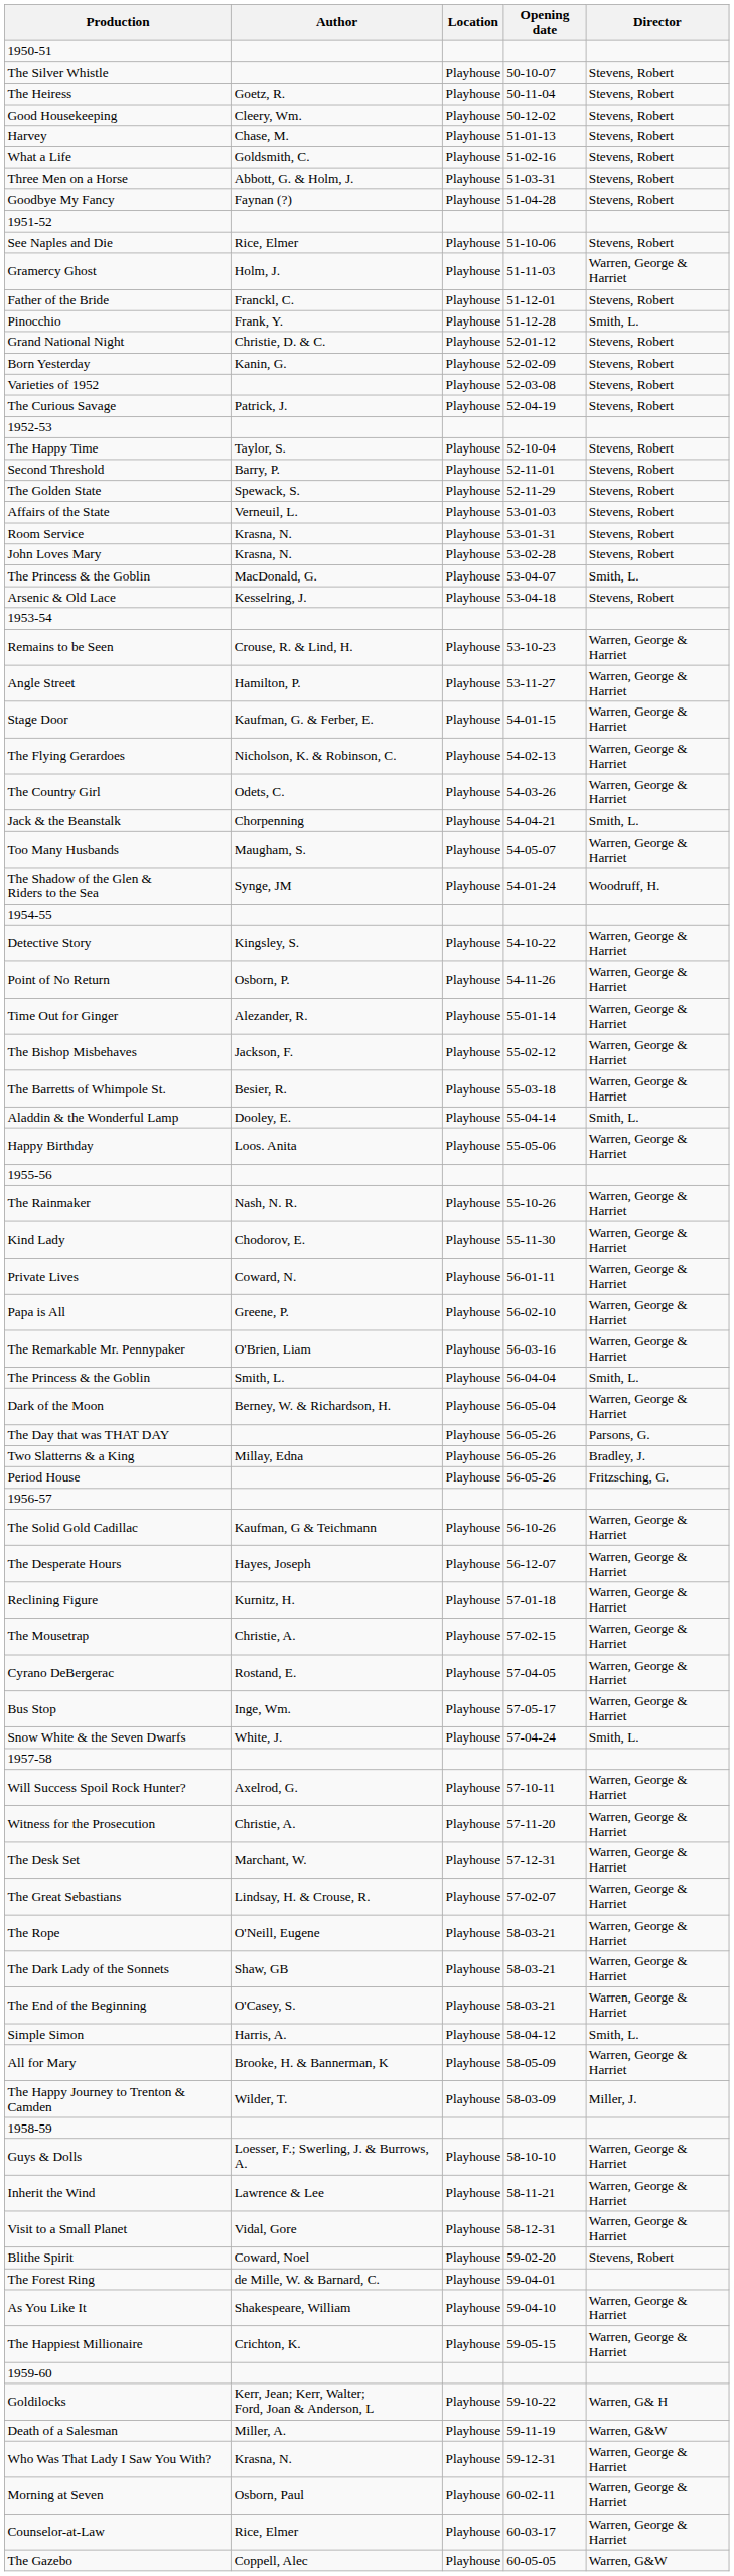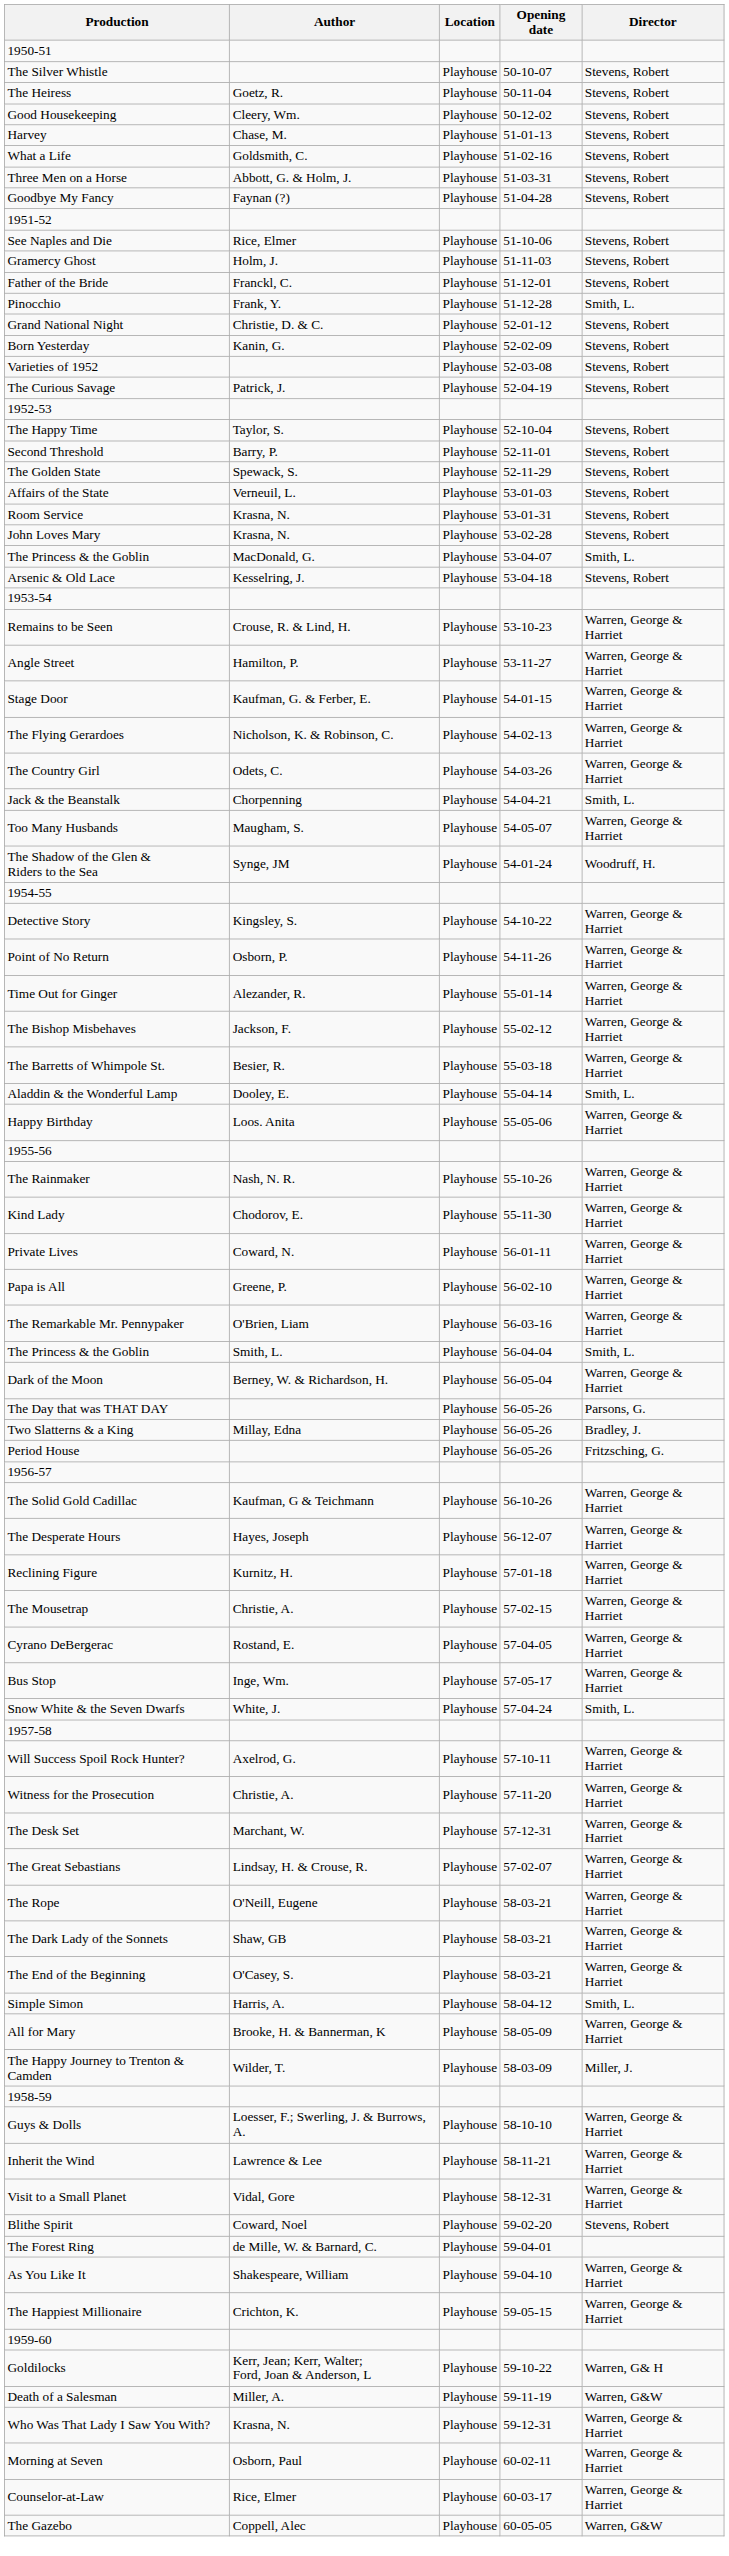 <table class="wikitable" border="1">
 <tr>
 <th>Production</th>
 <th>Author</th>
 <th>Location</th>
 <th>Opening date</th>
 <th>Director</th>
 </tr>
 <tr>
 <td>1950-51</td>
 <td></td>
 <td></td>
 <td></td>
 <td></td>
 </tr>
 <tr>
 <td>The Silver Whistle</td>
 <td></td>
 <td>Playhouse</td>
 <td>50-10-07</td>
 <td>Stevens, Robert</td>
 </tr>
 <tr>
 <td>The Heiress</td>
 <td>Goetz, R.</td>
 <td>Playhouse</td>
 <td>50-11-04</td>
 <td>Stevens, Robert</td>
 </tr>
 <tr>
 <td>Good Housekeeping</td>
 <td>Cleery, Wm.</td>
 <td>Playhouse</td>
 <td>50-12-02</td>
 <td>Stevens, Robert</td>
 </tr>
 <tr>
 <td>Harvey</td>
 <td>Chase, M.</td>
 <td>Playhouse</td>
 <td>51-01-13</td>
 <td>Stevens, Robert</td>
 </tr>
 <tr>
 <td>What a Life</td>
 <td>Goldsmith, C.</td>
 <td>Playhouse</td>
 <td>51-02-16</td>
 <td>Stevens, Robert</td>
 </tr>
 <tr>
 <td>Three Men on a Horse</td>
 <td>Abbott, G. & Holm, J.</td>
 <td>Playhouse</td>
 <td>51-03-31</td>
 <td>Stevens, Robert</td>
 </tr>
 <tr>
 <td>Goodbye My Fancy</td>
 <td>Faynan (?)</td>
 <td>Playhouse</td>
 <td>51-04-28</td>
 <td>Stevens, Robert</td>
 </tr>
 <tr 28>
 <td>1951-52</td>
 <td></td>
 <td></td>
 <td></td>
 <td></td>
 </tr>
 <tr>
 <td>See Naples and Die</td>
 <td>Rice, Elmer</td>
 <td>Playhouse</td>
 <td>51-10-06</td>
 <td>Stevens, Robert</td>
 </tr>
 <tr>
 <td>Gramercy Ghost</td>
 <td>Holm, J.</td>
 <td>Playhouse</td>
 <td>51-11-03</td>
-<td>Warren, George & Harriet</td>
+<td>Stevens, Robert</td>
 </tr>
 <tr>
 <td>Father of the Bride</td>
 <td>Franckl, C.</td>
 <td>Playhouse</td>
 <td>51-12-01</td>
 <td>Stevens, Robert</td>
 </tr>
 <tr>
 <td>Pinocchio</td>
 <td>Frank, Y.</td>
 <td>Playhouse</td>
 <td>51-12-28</td>
 <td>Smith, L.</td>
 </tr>
 <tr>
 <td>Grand National Night</td>
 <td>Christie, D. & C.</td>
 <td>Playhouse</td>
 <td>52-01-12</td>
 <td>Stevens, Robert</td>
 </tr>
 <tr>
 <td>Born Yesterday</td>
 <td>Kanin, G.</td>
 <td>Playhouse</td>
 <td>52-02-09</td>
 <td>Stevens, Robert</td>
 </tr>
 <tr>
 <td>Varieties of 1952</td>
 <td></td>
 <td>Playhouse</td>
 <td>52-03-08</td>
 <td>Stevens, Robert</td>
 </tr>
 <tr>
 <td>The  Curious Savage</td>
 <td>Patrick, J.</td>
 <td>Playhouse</td>
 <td>52-04-19</td>
 <td>Stevens, Robert</td>
 </tr>
 <tr 29>
 <td>1952-53</td>
 <td></td>
 <td></td>
 <td></td>
 <td></td>
 </tr>
 <tr>
 <td>The  Happy Time</td>
 <td>Taylor, S.</td>
 <td>Playhouse</td>
 <td>52-10-04</td>
 <td>Stevens, Robert</td>
 </tr>
 <tr>
 <td>Second Threshold</td>
 <td>Barry, P.</td>
 <td>Playhouse</td>
 <td>52-11-01</td>
 <td>Stevens, Robert</td>
 </tr>
 <tr>
 <td>The  Golden State</td>
 <td>Spewack, S.</td>
 <td>Playhouse</td>
 <td>52-11-29</td>
 <td>Stevens, Robert</td>
 </tr>
 <tr>
 <td>Affairs of the State</td>
 <td>Verneuil, L.</td>
 <td>Playhouse</td>
 <td>53-01-03</td>
 <td>Stevens, Robert</td>
 </tr>
 <tr>
 <td>Room Service</td>
 <td>Krasna, N.</td>
 <td>Playhouse</td>
 <td>53-01-31</td>
 <td>Stevens, Robert</td>
 </tr>
 <tr>
 <td>John Loves Mary</td>
 <td>Krasna, N.</td>
 <td>Playhouse</td>
 <td>53-02-28</td>
 <td>Stevens, Robert</td>
 </tr>
 <tr>
 <td>The  Princess & the Goblin</td>
 <td>MacDonald, G.</td>
 <td>Playhouse</td>
 <td>53-04-07</td>
 <td>Smith, L.</td>
 </tr>
 <tr>
 <td>Arsenic & Old Lace</td>
 <td>Kesselring, J.</td>
 <td>Playhouse</td>
 <td>53-04-18</td>
 <td>Stevens, Robert</td>
 </tr>
 <tr 30>
 <td>1953-54</td>
 <td></td>
 <td></td>
 <td></td>
 <td></td>
 </tr>
 <tr>
 <td>Remains to be Seen</td>
 <td>Crouse, R. & Lind, H.</td>
 <td>Playhouse</td>
 <td>53-10-23</td>
 <td>Warren, George & Harriet</td>
 </tr>
 <tr>
 <td>Angle Street</td>
 <td>Hamilton, P.</td>
 <td>Playhouse</td>
 <td>53-11-27</td>
 <td>Warren, George & Harriet</td>
 </tr>
 <tr>
 <td>Stage Door</td>
 <td>Kaufman, G. & Ferber, E.</td>
 <td>Playhouse</td>
 <td>54-01-15</td>
 <td>Warren, George & Harriet</td>
 </tr>
 <tr>
 <td>The  Flying Gerardoes</td>
 <td>Nicholson, K. & Robinson, C.</td>
 <td>Playhouse</td>
 <td>54-02-13</td>
 <td>Warren, George & Harriet</td>
 </tr>
 <tr>
 <td>The  Country Girl</td>
 <td>Odets, C.</td>
 <td>Playhouse</td>
 <td>54-03-26</td>
 <td>Warren, George & Harriet</td>
 </tr>
 <tr>
 <td>Jack & the Beanstalk</td>
 <td>Chorpenning</td>
 <td>Playhouse</td>
 <td>54-04-21</td>
 <td>Smith, L.</td>
 </tr>
 <tr>
 <td>Too Many Husbands</td>
 <td>Maugham, S.</td>
 <td>Playhouse</td>
 <td>54-05-07</td>
 <td>Warren, George & Harriet</td>
 </tr>
 <tr>
 <td>The Shadow of the Glen  &<br>Riders to the Sea</td>
 <td>Synge, JM</td>
 <td>Playhouse</td>
 <td>54-01-24</td>
 <td>Woodruff, H.</td>
 </tr>
 <tr 31>
 <td>1954-55</td>
 <td></td>
 <td></td>
 <td></td>
 <td></td>
 </tr>
 <tr>
 <td>Detective Story</td>
 <td>Kingsley, S.</td>
 <td>Playhouse</td>
 <td>54-10-22</td>
 <td>Warren, George & Harriet</td>
 </tr>
 <tr>
 <td>Point of No Return</td>
 <td>Osborn, P.</td>
 <td>Playhouse</td>
 <td>54-11-26</td>
 <td>Warren, George & Harriet</td>
 </tr>
 <tr>
 <td>Time Out for Ginger</td>
 <td>Alezander, R.</td>
 <td>Playhouse</td>
 <td>55-01-14</td>
 <td>Warren, George & Harriet</td>
 </tr>
 <tr>
 <td>The  Bishop Misbehaves</td>
 <td>Jackson, F.</td>
 <td>Playhouse</td>
 <td>55-02-12</td>
 <td>Warren, George & Harriet</td>
 </tr>
 <tr>
 <td>The  Barretts of Whimpole St.</td>
 <td>Besier, R.</td>
 <td>Playhouse</td>
 <td>55-03-18</td>
 <td>Warren, George & Harriet</td>
 </tr>
 <tr>
 <td>Aladdin & the Wonderful Lamp</td>
 <td>Dooley, E.</td>
 <td>Playhouse</td>
 <td>55-04-14</td>
 <td>Smith, L.</td>
 </tr>
 <tr>
 <td>Happy Birthday</td>
 <td>Loos. Anita</td>
 <td>Playhouse</td>
 <td>55-05-06</td>
 <td>Warren, George & Harriet</td>
 </tr>
 <tr 32>
 <td>1955-56</td>
 <td></td>
 <td></td>
 <td></td>
 <td></td>
 </tr>
 <tr>
 <td>The  Rainmaker</td>
 <td>Nash, N. R.</td>
 <td>Playhouse</td>
 <td>55-10-26</td>
 <td>Warren, George & Harriet</td>
 </tr>
 <tr>
 <td>Kind Lady</td>
 <td>Chodorov, E.</td>
 <td>Playhouse</td>
 <td>55-11-30</td>
 <td>Warren, George & Harriet</td>
 </tr>
 <tr>
 <td>Private Lives</td>
 <td>Coward, N.</td>
 <td>Playhouse</td>
 <td>56-01-11</td>
 <td>Warren, George & Harriet</td>
 </tr>
 <tr>
 <td>Papa is All</td>
 <td>Greene, P.</td>
 <td>Playhouse</td>
 <td>56-02-10</td>
 <td>Warren, George & Harriet</td>
 </tr>
 <tr>
 <td>The  Remarkable Mr. Pennypaker</td>
 <td>O'Brien, Liam</td>
 <td>Playhouse</td>
 <td>56-03-16</td>
 <td>Warren, George & Harriet</td>
 </tr>
 <tr>
 <td>The  Princess & the Goblin</td>
 <td>Smith, L.</td>
 <td>Playhouse</td>
 <td>56-04-04</td>
 <td>Smith, L.</td>
 </tr>
 <tr>
 <td>Dark of the Moon</td>
 <td>Berney, W. & Richardson, H.</td>
 <td>Playhouse</td>
 <td>56-05-04</td>
 <td>Warren, George & Harriet</td>
 </tr>
 <tr>
 <td>The Day that was THAT DAY</td>
 <td></td>
 <td>Playhouse</td>
 <td>56-05-26</td>
 <td>Parsons, G.</td>
 </tr>
 <tr>
 <td>Two Slatterns & a King</td>
 <td>Millay, Edna</td>
 <td>Playhouse</td>
 <td>56-05-26</td>
 <td>Bradley, J.</td>
 </tr>
 <tr>
 <td>Period House</td>
 <td></td>
 <td>Playhouse</td>
 <td>56-05-26</td>
 <td>Fritzsching, G.</td>
 </tr>
 <tr 33>
 <td>1956-57</td>
 <td></td>
 <td></td>
 <td></td>
 <td></td>
 </tr>
 <tr>
 <td>The  Solid Gold Cadillac</td>
 <td>Kaufman, G & Teichmann</td>
 <td>Playhouse</td>
 <td>56-10-26</td>
 <td>Warren, George & Harriet</td>
 </tr>
 <tr>
 <td>The  Desperate Hours</td>
 <td>Hayes, Joseph</td>
 <td>Playhouse</td>
 <td>56-12-07</td>
 <td>Warren, George & Harriet</td>
 </tr>
 <tr>
 <td>Reclining Figure</td>
 <td>Kurnitz, H.</td>
 <td>Playhouse</td>
 <td>57-01-18</td>
 <td>Warren, George & Harriet</td>
 </tr>
 <tr>
 <td>The  Mousetrap</td>
 <td>Christie, A.</td>
 <td>Playhouse</td>
 <td>57-02-15</td>
 <td>Warren, George & Harriet</td>
 </tr>
 <tr>
 <td>Cyrano DeBergerac</td>
 <td>Rostand, E.</td>
 <td>Playhouse</td>
 <td>57-04-05</td>
 <td>Warren, George & Harriet</td>
 </tr>
 <tr>
 <td>Bus Stop</td>
 <td>Inge, Wm.</td>
 <td>Playhouse</td>
 <td>57-05-17</td>
 <td>Warren, George & Harriet</td>
 </tr>
 <tr>
 <td>Snow White & the  Seven Dwarfs</td>
 <td>White, J.</td>
 <td>Playhouse</td>
 <td>57-04-24</td>
 <td>Smith, L.</td>
 </tr>
 <tr 34>
 <td>1957-58</td>
 <td></td>
 <td></td>
 <td></td>
 <td></td>
 </tr>
 <tr>
 <td>Will Success Spoil Rock Hunter?</td>
 <td>Axelrod, G.</td>
 <td>Playhouse</td>
 <td>57-10-11</td>
 <td>Warren, George & Harriet</td>
 </tr>
 <tr>
 <td>Witness for the Prosecution</td>
 <td>Christie, A.</td>
 <td>Playhouse</td>
 <td>57-11-20</td>
 <td>Warren, George & Harriet</td>
 </tr>
 <tr>
 <td>The Desk Set</td>
 <td>Marchant, W.</td>
 <td>Playhouse</td>
 <td>57-12-31</td>
 <td>Warren, George & Harriet</td>
 </tr>
 <tr>
 <td>The Great Sebastians</td>
 <td>Lindsay, H. & Crouse, R.</td>
 <td>Playhouse</td>
 <td>57-02-07</td>
 <td>Warren, George & Harriet</td>
 </tr>
 <tr>
 <td>The Rope</td>
 <td>O'Neill, Eugene</td>
 <td>Playhouse</td>
 <td>58-03-21</td>
 <td>Warren, George & Harriet</td>
 </tr>
 <tr>
 <td>The Dark Lady of the Sonnets</td>
 <td>Shaw, GB</td>
 <td>Playhouse</td>
 <td>58-03-21</td>
 <td>Warren, George & Harriet</td>
 </tr>
 <tr>
 <td>The End of the Beginning</td>
 <td>O'Casey, S.</td>
 <td>Playhouse</td>
 <td>58-03-21</td>
 <td>Warren, George & Harriet</td>
 </tr>
 <tr>
 <td>Simple Simon</td>
 <td>Harris, A.</td>
 <td>Playhouse</td>
 <td>58-04-12</td>
 <td>Smith, L.</td>
 </tr>
 <tr>
 <td>All for Mary</td>
 <td>Brooke, H. & Bannerman, K</td>
 <td>Playhouse</td>
 <td>58-05-09</td>
 <td>Warren, George & Harriet</td>
 </tr>
 <tr>
 <td>The Happy Journey to Trenton & Camden</td>
 <td>Wilder, T.</td>
 <td>Playhouse</td>
 <td>58-03-09</td>
 <td>Miller, J.</td>
 </tr>
 <tr 35>
 <td>1958-59</td>
 <td></td>
 <td></td>
 <td></td>
 <td></td>
 </tr>
 <tr>
 <td>Guys & Dolls</td>
 <td>Loesser, F.; Swerling, J. & Burrows, A.</td>
 <td>Playhouse</td>
 <td>58-10-10</td>
 <td>Warren, George & Harriet</td>
 </tr>
 <tr>
 <td>Inherit the Wind</td>
 <td>Lawrence & Lee</td>
 <td>Playhouse</td>
 <td>58-11-21</td>
 <td>Warren, George & Harriet</td>
 </tr>
 <tr>
 <td>Visit to a Small Planet</td>
 <td>Vidal, Gore</td>
 <td>Playhouse</td>
 <td>58-12-31</td>
 <td>Warren, George & Harriet</td>
 </tr>
 <tr>
 <td>Blithe Spirit</td>
 <td>Coward, Noel</td>
 <td>Playhouse</td>
 <td>59-02-20</td>
 <td>Stevens, Robert</td>
 </tr>
 <tr>
 <td>The Forest Ring</td>
 <td>de Mille, W. & Barnard, C.</td>
 <td>Playhouse</td>
 <td>59-04-01</td>
 <td></td>
 </tr>
 <tr>
 <td>As You Like It</td>
 <td>Shakespeare, William</td>
 <td>Playhouse</td>
 <td>59-04-10</td>
 <td>Warren, George & Harriet</td>
 </tr>
 <tr>
 <td>The Happiest Millionaire</td>
 <td>Crichton, K.</td>
 <td>Playhouse</td>
 <td>59-05-15</td>
 <td>Warren, George & Harriet</td>
 </tr>
 <tr 36>
 <td>1959-60</td>
 <td></td>
 <td></td>
 <td></td>
 <td></td>
 </tr>
 <tr>
 <td>Goldilocks</td>
 <td>Kerr, Jean; Kerr, Walter;<br>Ford, Joan & Anderson, L</td>
 <td>Playhouse</td>
 <td>59-10-22</td>
 <td>Warren, G& H</td>
 </tr>
 <tr>
 <td>Death of a Salesman</td>
 <td>Miller, A.</td>
 <td>Playhouse</td>
 <td>59-11-19</td>
 <td>Warren, G&W</td>
 </tr>
 <tr>
 <td>Who Was That Lady I Saw You With?</td>
 <td>Krasna, N.</td>
 <td>Playhouse</td>
 <td>59-12-31</td>
 <td>Warren, George & Harriet</td>
 </tr>
 <tr>
 <td>Morning at Seven</td>
 <td>Osborn, Paul</td>
 <td>Playhouse</td>
 <td>60-02-11</td>
 <td>Warren, George & Harriet</td>
 </tr>
 <tr>
 <td>Counselor-at-Law</td>
 <td>Rice, Elmer</td>
 <td>Playhouse</td>
 <td>60-03-17</td>
 <td>Warren, George & Harriet</td>
 </tr>
 <tr>
 <td>The Gazebo</td>
 <td>Coppell, Alec</td>
 <td>Playhouse</td>
 <td>60-05-05</td>
 <td>Warren, G&W</td>
 </tr>
 </table>
